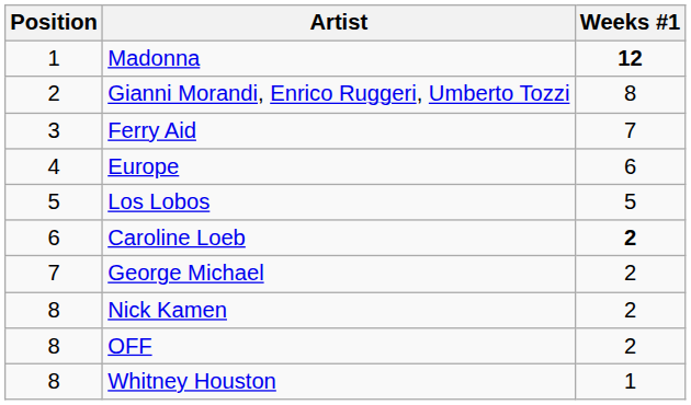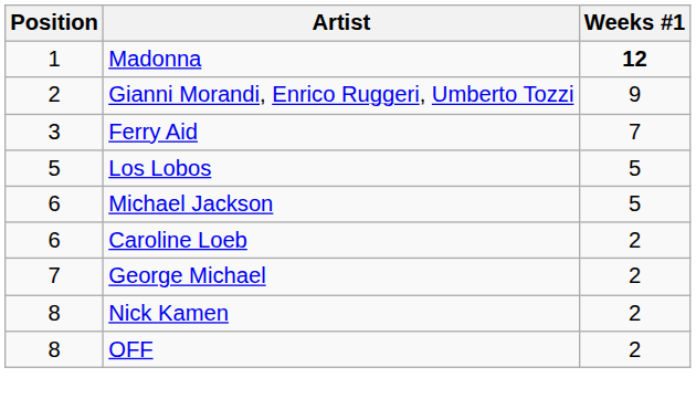 <table class="wikitable sortable" style="font-size:97%;">
 <tr>
 <th>Position</th>
 <th>Artist</th>
 <th>Weeks #1</th>
 </tr>
 <tr>
 <td align="center">1</td>
 <td><a href='#'>Madonna</a></td>
 <td align="center"><strong>12</strong></td>
 </tr>
 <tr>
 <td align="center">2</td>
 <td><a href='#'>Gianni Morandi</a>, <a href='#'>Enrico Ruggeri</a>, <a href='#'>Umberto Tozzi</a></td>
-<td align="center">8</td>
+<td align="center">9</td>
 </tr>
 <tr>
 <td align="center">3</td>
 <td><a href='#'>Ferry Aid</a></td>
 <td align="center">7</td>
-</tr>
-<tr>
-<td align="center">4</td>
-<td><a href='#'>Europe</a></td>
-<td align="center">6</td>
 </tr>
 <tr>
 <td align="center">5</td>
 <td><a href='#'>Los Lobos</a></td>
 <td align="center">5</td>
 </tr>
 <tr>
 <td align="center">6</td>
+<td><a href='#'>Michael Jackson</a></td>
+<td align="center">5</td>
+</tr>
+<tr>
+<td align="center">6</td>
 <td><a href='#'>Caroline Loeb</a></td>
-<td align="center"><strong>2</strong></td>
+<td align="center">2</td>
 </tr>
 <tr>
 <td align="center">7</td>
 <td><a href='#'>George Michael</a></td>
 <td align="center">2</td>
 </tr>
 <tr>
 <td align="center">8</td>
 <td><a href='#'>Nick Kamen</a></td>
 <td align="center">2</td>
 </tr>
 <tr>
 <td align="center">8</td>
 <td><a href='#'>OFF</a></td>
 <td align="center">2</td>
 </tr>
-<tr>
-<td align="center">8</td>
-<td><a href='#'>Whitney Houston</a></td>
-<td align="center">1</td>
-</tr>
 </table>
